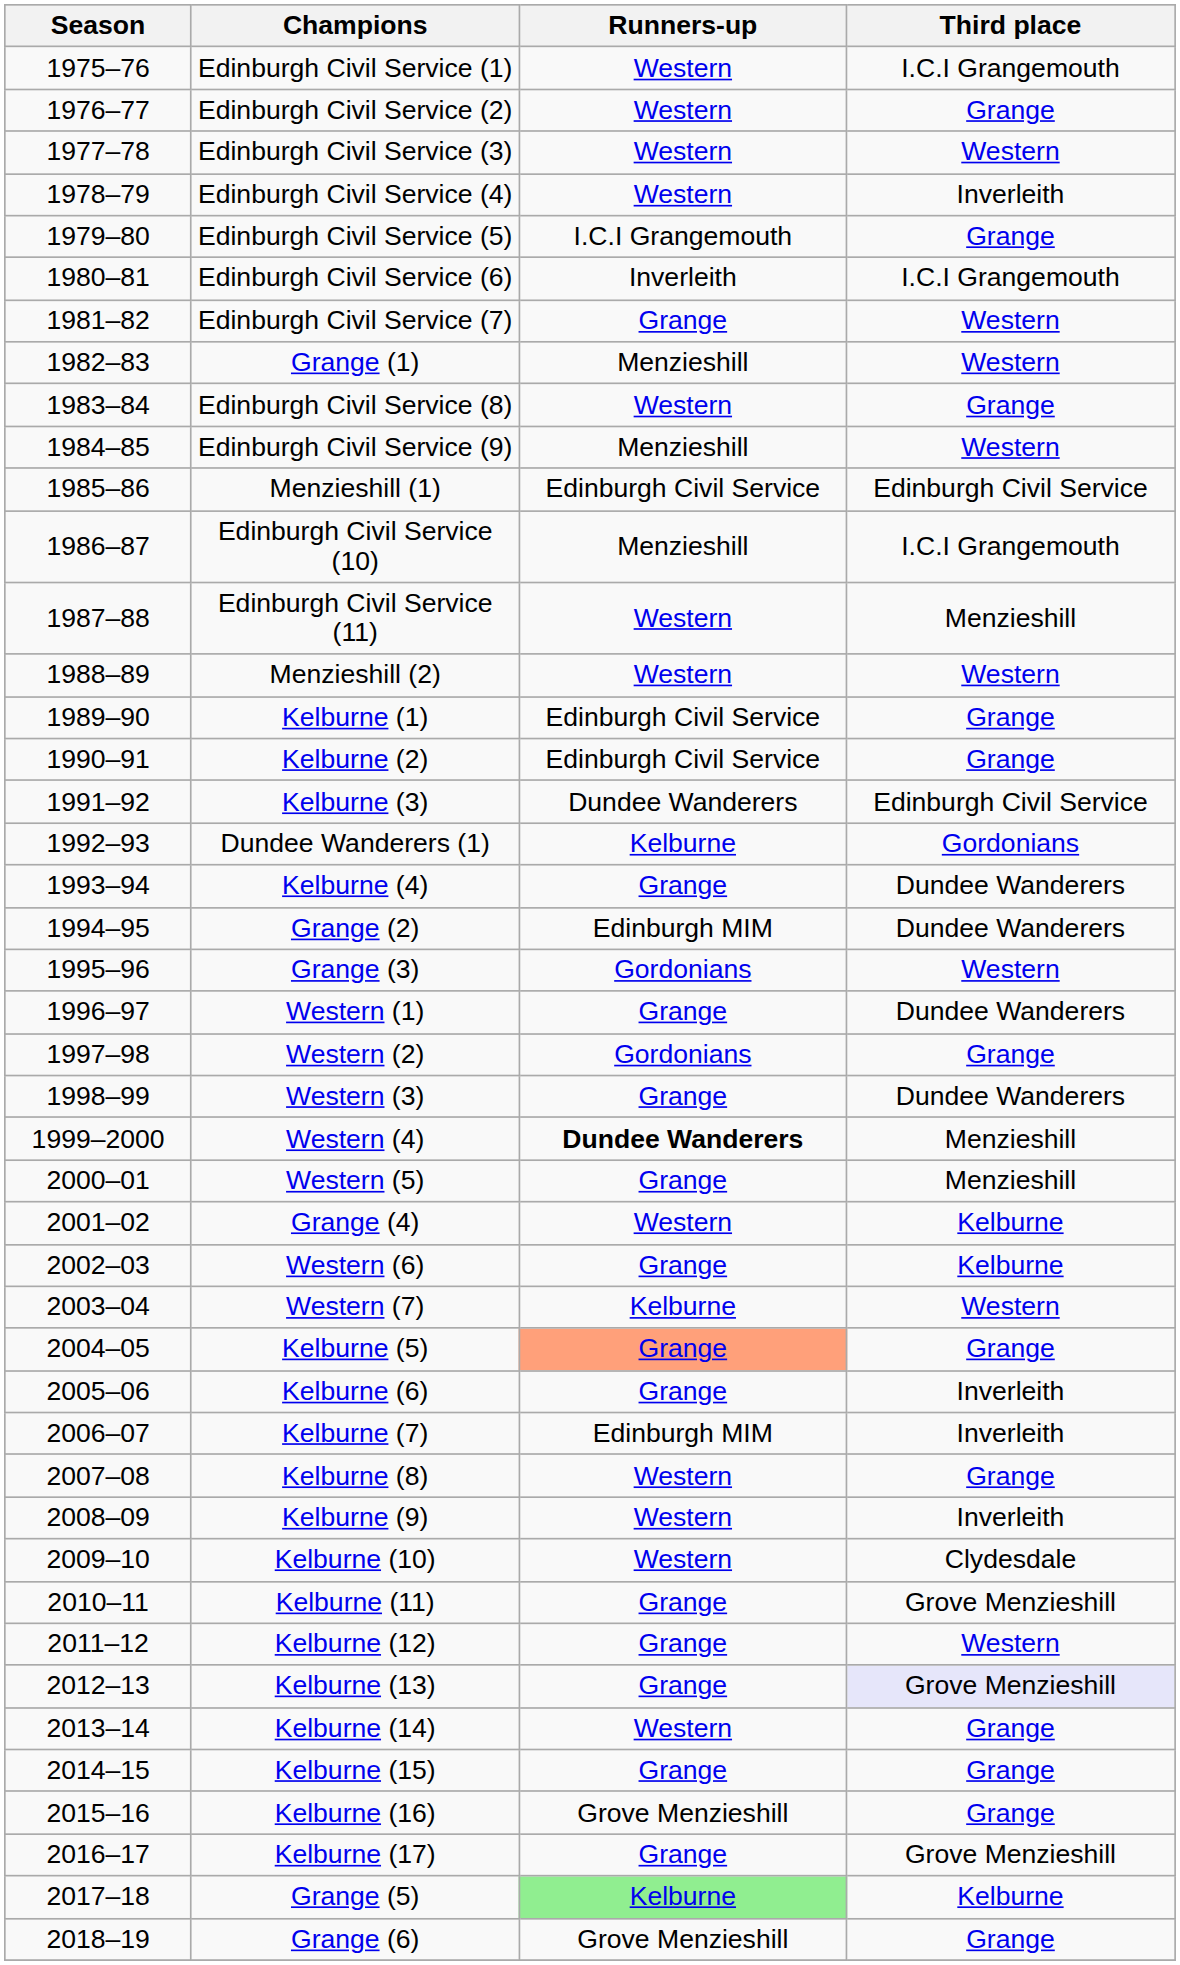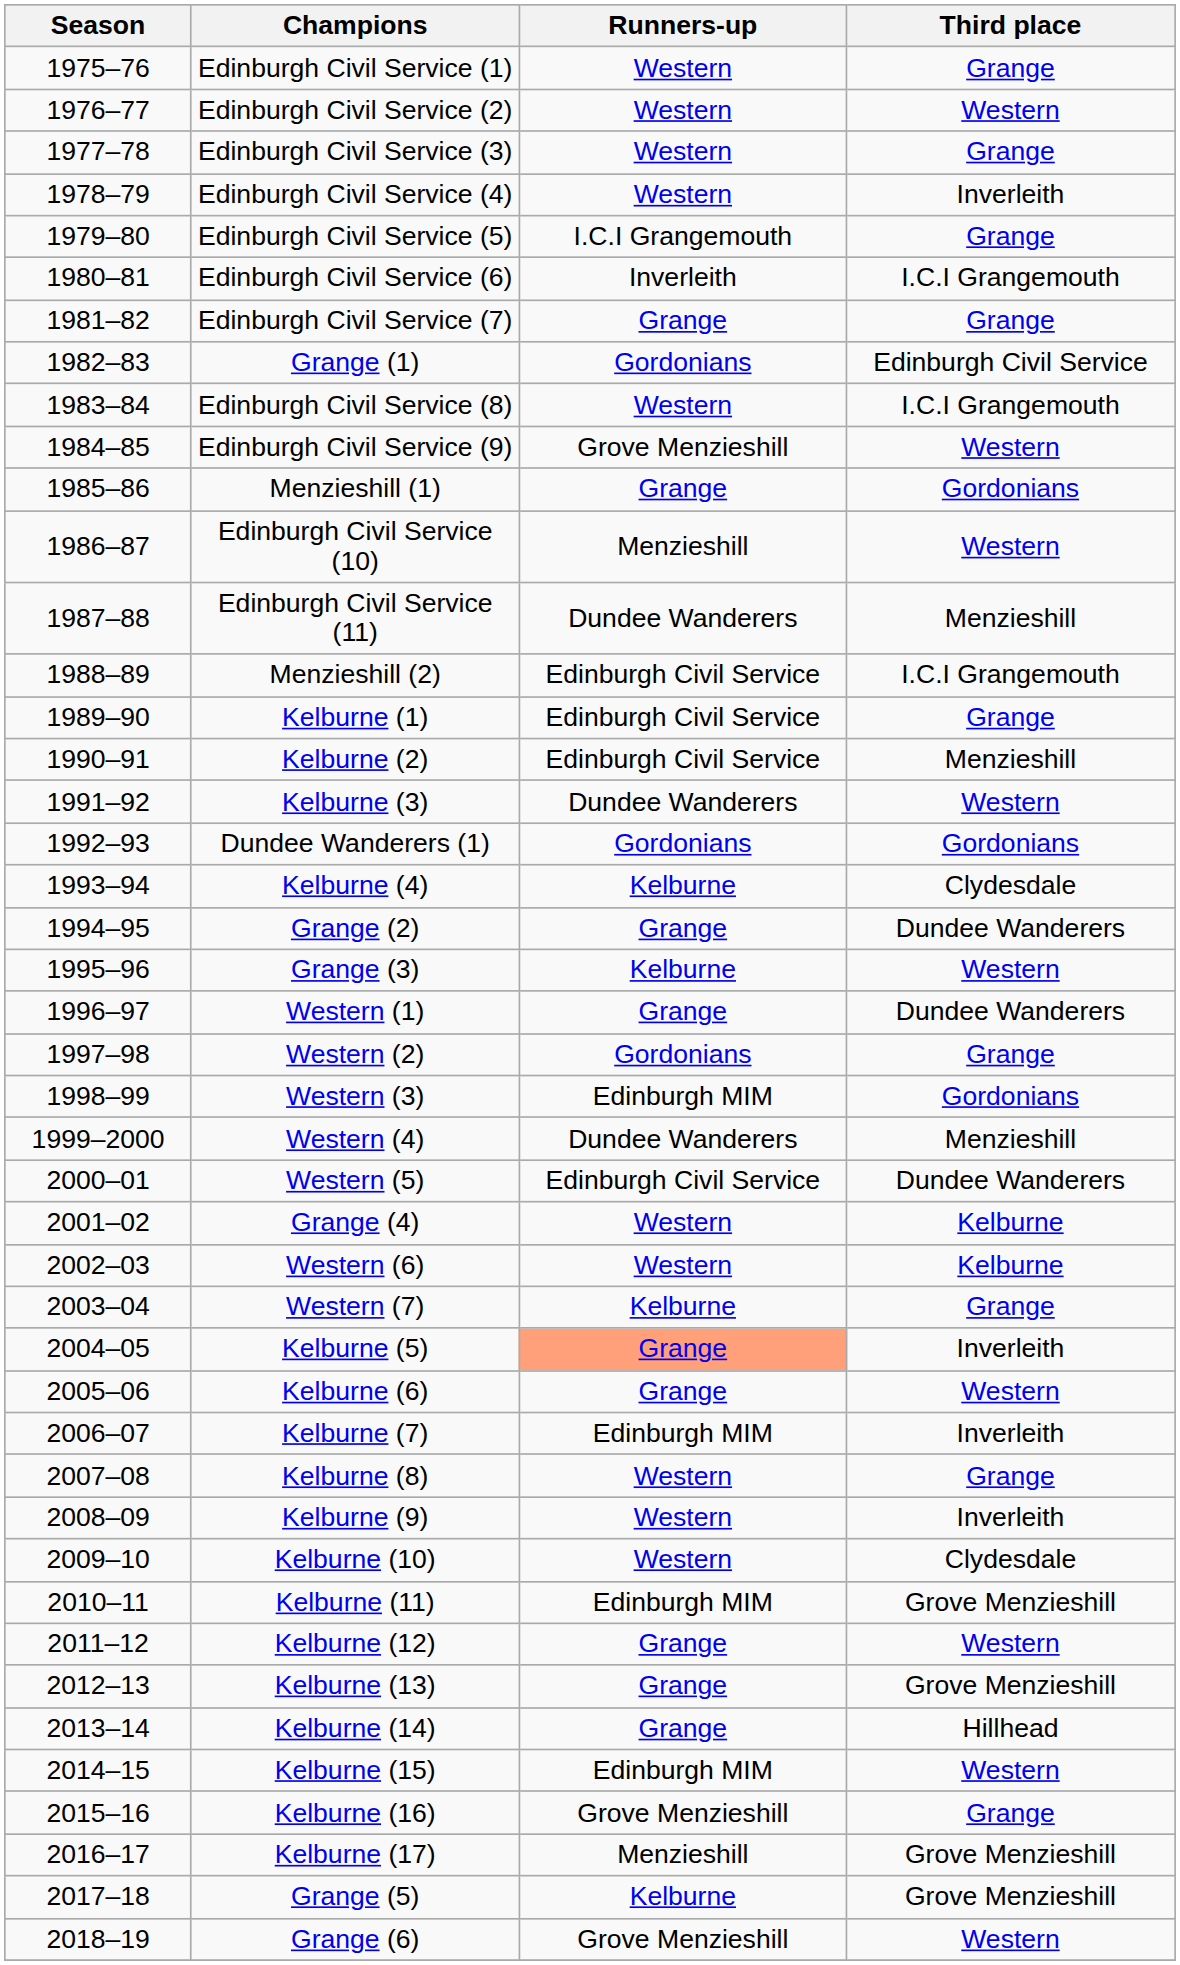 <table class="wikitable" style="text-align: center;">
 <tr>
 <th rowspan=1 width=105>Season</th>
 <th rowspan=1 width=190>Champions</th>
 <th rowspan=1 width=190>Runners-up</th>
 <th rowspan=1 width=190>Third place</th>
 </tr>
 <tr>
 <td>1975–76</td>
 <td>Edinburgh Civil Service (1)</td>
 <td><a href='#'>Western</a></td>
-<td>I.C.I Grangemouth</td>
+<td><a href='#'>Grange</a></td>
 </tr>
 <tr>
 <td>1976–77</td>
 <td>Edinburgh Civil Service (2)</td>
 <td><a href='#'>Western</a></td>
-<td><a href='#'>Grange</a></td>
+<td><a href='#'>Western</a></td>
 </tr>
 <tr>
 <td>1977–78</td>
 <td>Edinburgh Civil Service (3)</td>
 <td><a href='#'>Western</a></td>
-<td><a href='#'>Western</a></td>
+<td><a href='#'>Grange</a></td>
 </tr>
 <tr>
 <td>1978–79</td>
 <td>Edinburgh Civil Service (4)</td>
 <td><a href='#'>Western</a></td>
 <td>Inverleith</td>
 </tr>
 <tr>
 <td>1979–80</td>
 <td>Edinburgh Civil Service (5)</td>
 <td>I.C.I Grangemouth</td>
 <td><a href='#'>Grange</a></td>
 </tr>
 <tr>
 <td>1980–81</td>
 <td>Edinburgh Civil Service (6)</td>
 <td>Inverleith</td>
 <td>I.C.I Grangemouth</td>
 </tr>
 <tr>
 <td>1981–82</td>
 <td>Edinburgh Civil Service (7)</td>
 <td><a href='#'>Grange</a></td>
-<td><a href='#'>Western</a></td>
+<td><a href='#'>Grange</a></td>
 </tr>
 <tr>
 <td>1982–83</td>
 <td><a href='#'>Grange</a> (1)</td>
-<td>Menzieshill</td>
-<td><a href='#'>Western</a></td>
+<td><a href='#'>Gordonians</a></td>
+<td>Edinburgh Civil Service</td>
 </tr>
 <tr>
 <td>1983–84</td>
 <td>Edinburgh Civil Service (8)</td>
 <td><a href='#'>Western</a></td>
-<td><a href='#'>Grange</a></td>
+<td>I.C.I Grangemouth</td>
 </tr>
 <tr>
 <td>1984–85</td>
 <td>Edinburgh Civil Service (9)</td>
-<td>Menzieshill</td>
+<td>Grove Menzieshill</td>
 <td><a href='#'>Western</a></td>
 </tr>
 <tr>
 <td>1985–86</td>
 <td>Menzieshill (1)</td>
-<td>Edinburgh Civil Service</td>
-<td>Edinburgh Civil Service</td>
+<td><a href='#'>Grange</a></td>
+<td><a href='#'>Gordonians</a></td>
 </tr>
 <tr>
 <td>1986–87</td>
 <td>Edinburgh Civil Service (10)</td>
 <td>Menzieshill</td>
-<td>I.C.I Grangemouth</td>
+<td><a href='#'>Western</a></td>
 </tr>
 <tr>
 <td>1987–88</td>
 <td>Edinburgh Civil Service (11)</td>
-<td><a href='#'>Western</a></td>
+<td>Dundee Wanderers</td>
 <td>Menzieshill</td>
 </tr>
 <tr>
 <td>1988–89</td>
 <td>Menzieshill (2)</td>
-<td><a href='#'>Western</a></td>
-<td><a href='#'>Western</a></td>
+<td>Edinburgh Civil Service</td>
+<td>I.C.I Grangemouth</td>
 </tr>
 <tr>
 <td>1989–90</td>
 <td><a href='#'>Kelburne</a> (1)</td>
 <td>Edinburgh Civil Service</td>
 <td><a href='#'>Grange</a></td>
 </tr>
 <tr>
 <td>1990–91</td>
 <td><a href='#'>Kelburne</a> (2)</td>
 <td>Edinburgh Civil Service</td>
-<td><a href='#'>Grange</a></td>
+<td>Menzieshill</td>
 </tr>
 <tr>
 <td>1991–92</td>
 <td><a href='#'>Kelburne</a> (3)</td>
 <td>Dundee Wanderers</td>
-<td>Edinburgh Civil Service</td>
+<td><a href='#'>Western</a></td>
 </tr>
 <tr>
 <td>1992–93</td>
 <td>Dundee Wanderers (1)</td>
-<td><a href='#'>Kelburne</a></td>
+<td><a href='#'>Gordonians</a></td>
 <td><a href='#'>Gordonians</a></td>
 </tr>
 <tr>
 <td>1993–94</td>
 <td><a href='#'>Kelburne</a> (4)</td>
-<td><a href='#'>Grange</a></td>
-<td>Dundee Wanderers</td>
+<td><a href='#'>Kelburne</a></td>
+<td>Clydesdale</td>
 </tr>
 <tr>
 <td>1994–95</td>
 <td><a href='#'>Grange</a> (2)</td>
-<td>Edinburgh MIM</td>
+<td><a href='#'>Grange</a></td>
 <td>Dundee Wanderers</td>
 </tr>
 <tr>
 <td>1995–96</td>
 <td><a href='#'>Grange</a> (3)</td>
-<td><a href='#'>Gordonians</a></td>
+<td><a href='#'>Kelburne</a></td>
 <td><a href='#'>Western</a></td>
 </tr>
 <tr>
 <td>1996–97</td>
 <td><a href='#'>Western</a> (1)</td>
 <td><a href='#'>Grange</a></td>
 <td>Dundee Wanderers</td>
 </tr>
 <tr>
 <td>1997–98</td>
 <td><a href='#'>Western</a> (2)</td>
 <td><a href='#'>Gordonians</a></td>
 <td><a href='#'>Grange</a></td>
 </tr>
 <tr>
 <td>1998–99</td>
 <td><a href='#'>Western</a> (3)</td>
-<td><a href='#'>Grange</a></td>
-<td>Dundee Wanderers</td>
+<td>Edinburgh MIM</td>
+<td><a href='#'>Gordonians</a></td>
 </tr>
 <tr>
 <td>1999–2000</td>
 <td><a href='#'>Western</a> (4)</td>
-<td><strong>Dundee Wanderers</strong></td>
+<td>Dundee Wanderers</td>
 <td>Menzieshill</td>
 </tr>
 <tr>
 <td>2000–01</td>
 <td><a href='#'>Western</a> (5)</td>
-<td><a href='#'>Grange</a></td>
-<td>Menzieshill</td>
+<td>Edinburgh Civil Service</td>
+<td>Dundee Wanderers</td>
 </tr>
 <tr>
 <td>2001–02</td>
 <td><a href='#'>Grange</a> (4)</td>
 <td><a href='#'>Western</a></td>
 <td><a href='#'>Kelburne</a></td>
 </tr>
 <tr>
 <td>2002–03</td>
 <td><a href='#'>Western</a> (6)</td>
-<td><a href='#'>Grange</a></td>
+<td><a href='#'>Western</a></td>
 <td><a href='#'>Kelburne</a></td>
 </tr>
 <tr>
 <td>2003–04</td>
 <td><a href='#'>Western</a> (7)</td>
 <td><a href='#'>Kelburne</a></td>
-<td><a href='#'>Western</a></td>
+<td><a href='#'>Grange</a></td>
 </tr>
 <tr>
 <td>2004–05</td>
 <td><a href='#'>Kelburne</a> (5)</td>
 <td style="background: lightsalmon;"><a href='#'>Grange</a></td>
-<td><a href='#'>Grange</a></td>
+<td>Inverleith</td>
 </tr>
 <tr>
 <td>2005–06</td>
 <td><a href='#'>Kelburne</a> (6)</td>
 <td><a href='#'>Grange</a></td>
-<td>Inverleith</td>
+<td><a href='#'>Western</a></td>
 </tr>
 <tr>
 <td>2006–07</td>
 <td><a href='#'>Kelburne</a> (7)</td>
 <td>Edinburgh MIM</td>
 <td>Inverleith</td>
 </tr>
 <tr>
 <td>2007–08</td>
 <td><a href='#'>Kelburne</a> (8)</td>
 <td><a href='#'>Western</a></td>
 <td><a href='#'>Grange</a></td>
 </tr>
 <tr>
 <td>2008–09</td>
 <td><a href='#'>Kelburne</a> (9)</td>
 <td><a href='#'>Western</a></td>
 <td>Inverleith</td>
 </tr>
 <tr>
 <td>2009–10</td>
 <td><a href='#'>Kelburne</a> (10)</td>
 <td><a href='#'>Western</a></td>
 <td>Clydesdale</td>
 </tr>
 <tr>
 <td>2010–11</td>
 <td><a href='#'>Kelburne</a> (11)</td>
-<td><a href='#'>Grange</a></td>
+<td>Edinburgh MIM</td>
 <td>Grove Menzieshill</td>
 </tr>
 <tr>
 <td>2011–12</td>
 <td><a href='#'>Kelburne</a> (12)</td>
 <td><a href='#'>Grange</a></td>
 <td><a href='#'>Western</a></td>
 </tr>
 <tr>
 <td>2012–13</td>
 <td><a href='#'>Kelburne</a> (13)</td>
 <td><a href='#'>Grange</a></td>
-<td style="background: lavender;">Grove Menzieshill</td>
+<td>Grove Menzieshill</td>
 </tr>
 <tr>
 <td>2013–14</td>
 <td><a href='#'>Kelburne</a> (14)</td>
-<td><a href='#'>Western</a></td>
 <td><a href='#'>Grange</a></td>
+<td>Hillhead</td>
 </tr>
 <tr>
 <td>2014–15</td>
 <td><a href='#'>Kelburne</a> (15)</td>
-<td><a href='#'>Grange</a></td>
-<td><a href='#'>Grange</a></td>
+<td>Edinburgh MIM</td>
+<td><a href='#'>Western</a></td>
 </tr>
 <tr>
 <td>2015–16</td>
 <td><a href='#'>Kelburne</a> (16)</td>
 <td>Grove Menzieshill</td>
 <td><a href='#'>Grange</a></td>
 </tr>
 <tr>
 <td>2016–17</td>
 <td><a href='#'>Kelburne</a> (17)</td>
-<td><a href='#'>Grange</a></td>
+<td>Menzieshill</td>
 <td>Grove Menzieshill</td>
 </tr>
 <tr>
 <td>2017–18</td>
 <td><a href='#'>Grange</a> (5)</td>
-<td style="background: lightgreen;"><a href='#'>Kelburne</a></td>
 <td><a href='#'>Kelburne</a></td>
+<td>Grove Menzieshill</td>
 </tr>
 <tr>
 <td>2018–19</td>
 <td><a href='#'>Grange</a> (6)</td>
 <td>Grove Menzieshill</td>
-<td><a href='#'>Grange</a></td>
+<td><a href='#'>Western</a></td>
 </tr>
 <tr>
 </tr>
 </table>
